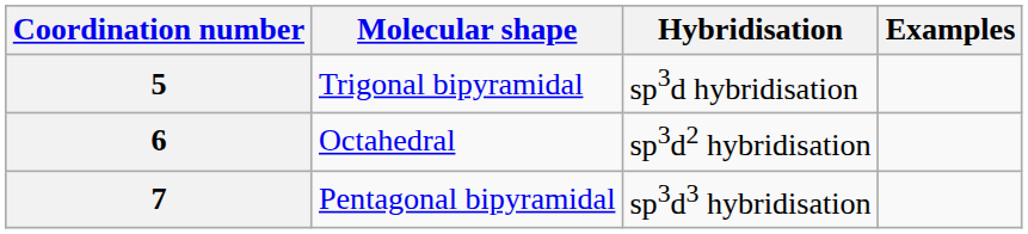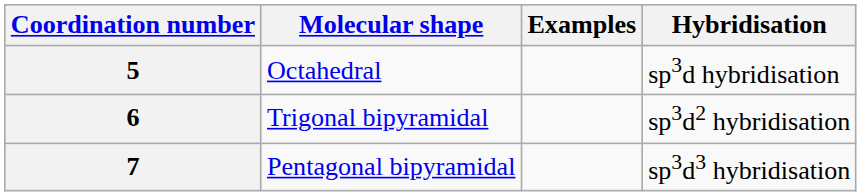 <table class="wikitable">
 <tr>
 <th><a href='#'>Coordination number</a></th>
 <th><a href='#'>Molecular shape</a></th>
+<th>Examples</th>
 <th>Hybridisation</th>
-<th>Examples</th>
 </tr>
 <tr ---->
 <th>5</th>
-<td><a href='#'>Trigonal bipyramidal</a></td>
+<td><a href='#'>Octahedral</a></td>
+<td><a href='#'></a></td>
 <td>sp<sup>3</sup>d hybridisation</td>
-<td><a href='#'></a></td>
 </tr>
 <tr ---->
 <th>6</th>
-<td><a href='#'>Octahedral</a></td>
+<td><a href='#'>Trigonal bipyramidal</a></td>
+<td><a href='#'></a></td>
 <td>sp<sup>3</sup>d<sup>2</sup> hybridisation</td>
-<td><a href='#'></a></td>
 </tr>
 <tr ---->
 <th>7</th>
 <td><a href='#'>Pentagonal bipyramidal</a></td>
+<td><a href='#'></a></td>
 <td>sp<sup>3</sup>d<sup>3</sup> hybridisation</td>
-<td><a href='#'></a></td>
 </tr>
 </table>
